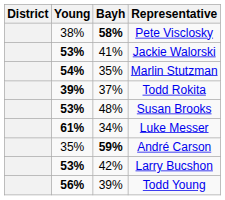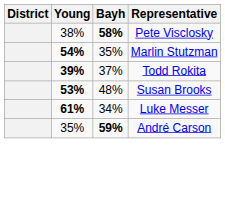 <table class=wikitable>
 <tr>
 <th>District</th>
 <th>Young</th>
 <th>Bayh</th>
 <th>Representative</th>
 </tr>
 <tr align=center>
 <th></th>
 <td>38%</td>
 <td><strong>58%</strong></td>
 <td><a href='#'>Pete Visclosky</a></td>
-</tr>
-<tr align=center>
-<th></th>
-<td><strong>53%</strong></td>
-<td>41%</td>
-<td><a href='#'>Jackie Walorski</a></td>
 </tr>
 <tr align=center>
 <th></th>
 <td><strong>54%</strong></td>
 <td>35%</td>
 <td><a href='#'>Marlin Stutzman</a></td>
 </tr>
 <tr align=center>
 <th></th>
 <td><strong>39%</strong></td>
 <td>37%</td>
 <td><a href='#'>Todd Rokita</a></td>
 </tr>
 <tr align=center>
 <th></th>
 <td><strong>53%</strong></td>
 <td>48%</td>
 <td><a href='#'>Susan Brooks</a></td>
 </tr>
 <tr align=center>
 <th></th>
 <td><strong>61%</strong></td>
 <td>34%</td>
 <td><a href='#'>Luke Messer</a></td>
 </tr>
 <tr align=center>
 <th></th>
 <td>35%</td>
 <td><strong>59%</strong></td>
 <td><a href='#'>André Carson</a></td>
 </tr>
-<tr align=center>
-<th></th>
-<td><strong>53%</strong></td>
-<td>42%</td>
-<td><a href='#'>Larry Bucshon</a></td>
-</tr>
-<tr align=center>
-<th></th>
-<td><strong>56%</strong></td>
-<td>39%</td>
-<td><a href='#'>Todd Young</a></td>
-</tr>
 </table>
